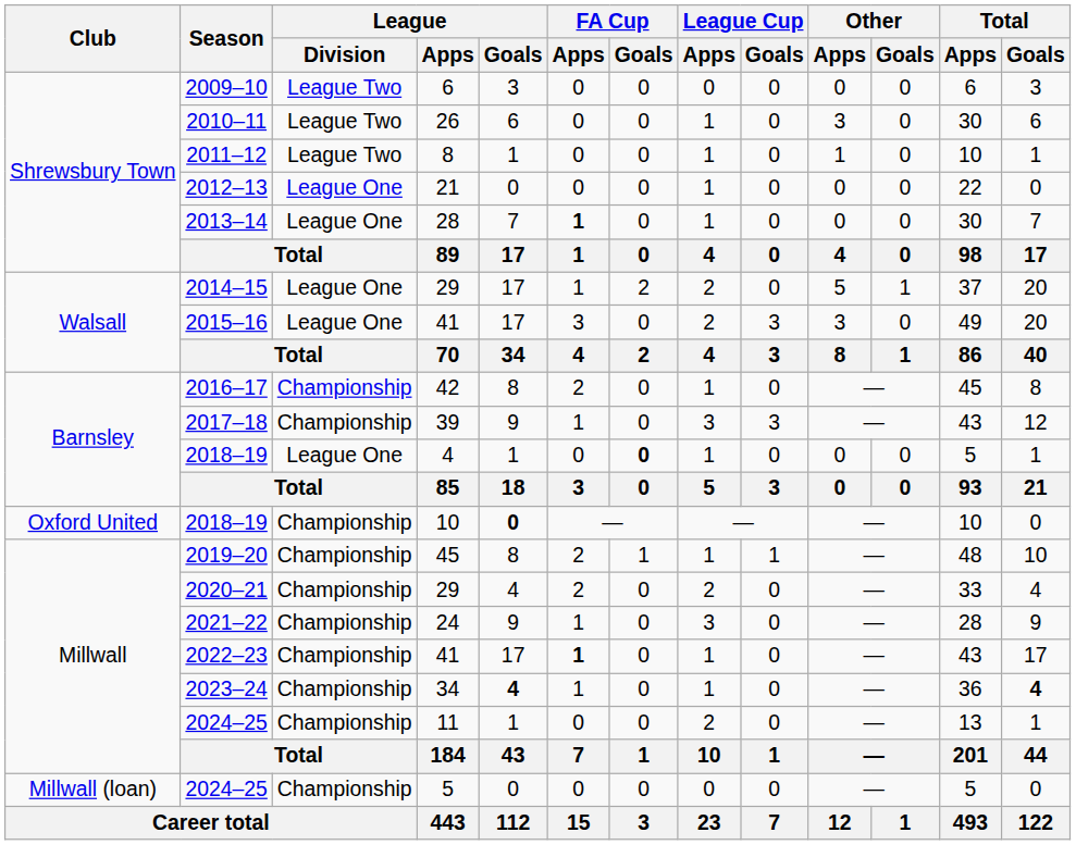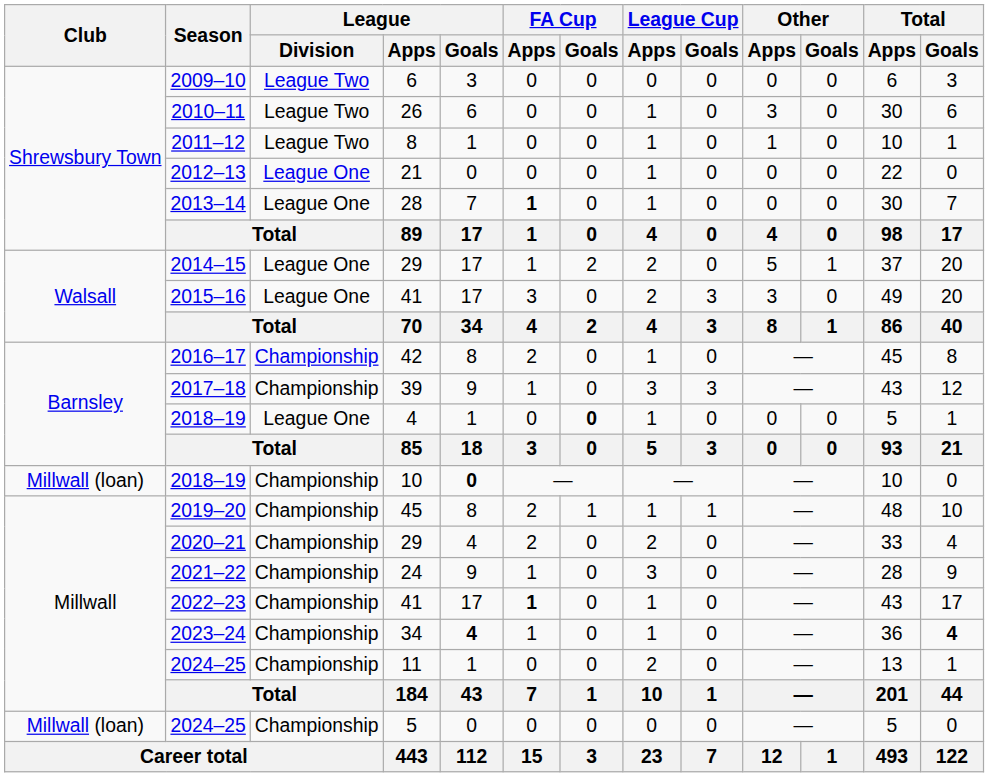 <table class=wikitable style=text-align:center>
 <tr>
 <th rowspan=2>Club</th>
 <th rowspan=2>Season</th>
 <th colspan=3>League</th>
 <th colspan=2><a href='#'>FA Cup</a></th>
 <th colspan=2><a href='#'>League Cup</a></th>
 <th colspan=2>Other</th>
 <th colspan=2>Total</th>
 </tr>
 <tr>
 <th>Division</th>
 <th>Apps</th>
 <th>Goals</th>
 <th>Apps</th>
 <th>Goals</th>
 <th>Apps</th>
 <th>Goals</th>
 <th>Apps</th>
 <th>Goals</th>
 <th>Apps</th>
 <th>Goals</th>
 </tr>
 <tr>
 <td rowspan=6><a href='#'>Shrewsbury Town</a></td>
 <td><a href='#'>2009–10</a></td>
 <td><a href='#'>League Two</a></td>
 <td>6</td>
 <td>3</td>
 <td>0</td>
 <td>0</td>
 <td>0</td>
 <td>0</td>
 <td>0</td>
 <td>0</td>
 <td>6</td>
 <td>3</td>
 </tr>
 <tr>
 <td><a href='#'>2010–11</a></td>
 <td>League Two</td>
 <td>26</td>
 <td>6</td>
 <td>0</td>
 <td>0</td>
 <td>1</td>
 <td>0</td>
 <td>3</td>
 <td>0</td>
 <td>30</td>
 <td>6</td>
 </tr>
 <tr>
 <td><a href='#'>2011–12</a></td>
 <td>League Two</td>
 <td>8</td>
 <td>1</td>
 <td>0</td>
 <td>0</td>
 <td>1</td>
 <td>0</td>
 <td>1</td>
 <td>0</td>
 <td>10</td>
 <td>1</td>
 </tr>
 <tr>
 <td><a href='#'>2012–13</a></td>
 <td><a href='#'>League One</a></td>
 <td>21</td>
 <td>0</td>
 <td>0</td>
 <td>0</td>
 <td>1</td>
 <td>0</td>
 <td>0</td>
 <td>0</td>
 <td>22</td>
 <td>0</td>
 </tr>
 <tr>
 <td><a href='#'>2013–14</a></td>
 <td>League One</td>
 <td>28</td>
 <td>7</td>
 <td><strong>1</strong></td>
 <td>0</td>
 <td>1</td>
 <td>0</td>
 <td>0</td>
 <td>0</td>
 <td>30</td>
 <td>7</td>
 </tr>
 <tr>
 <th colspan=2>Total</th>
 <th>89</th>
 <th>17</th>
 <th>1</th>
 <th>0</th>
 <th>4</th>
 <th>0</th>
 <th>4</th>
 <th>0</th>
 <th>98</th>
 <th>17</th>
 </tr>
 <tr>
 <td rowspan=3><a href='#'>Walsall</a></td>
 <td><a href='#'>2014–15</a></td>
 <td>League One</td>
 <td>29</td>
 <td>17</td>
 <td>1</td>
 <td>2</td>
 <td>2</td>
 <td>0</td>
 <td>5</td>
 <td>1</td>
 <td>37</td>
 <td>20</td>
 </tr>
 <tr>
 <td><a href='#'>2015–16</a></td>
 <td>League One</td>
 <td>41</td>
 <td>17</td>
 <td>3</td>
 <td>0</td>
 <td>2</td>
 <td>3</td>
 <td>3</td>
 <td>0</td>
 <td>49</td>
 <td>20</td>
 </tr>
 <tr>
 <th colspan=2>Total</th>
 <th>70</th>
 <th>34</th>
 <th>4</th>
 <th>2</th>
 <th>4</th>
 <th>3</th>
 <th>8</th>
 <th>1</th>
 <th>86</th>
 <th>40</th>
 </tr>
 <tr>
 <td rowspan=4><a href='#'>Barnsley</a></td>
 <td><a href='#'>2016–17</a></td>
 <td><a href='#'>Championship</a></td>
 <td>42</td>
 <td>8</td>
 <td>2</td>
 <td>0</td>
 <td>1</td>
 <td>0</td>
 <td colspan=2>—</td>
 <td>45</td>
 <td>8</td>
 </tr>
 <tr>
 <td><a href='#'>2017–18</a></td>
 <td>Championship</td>
 <td>39</td>
 <td>9</td>
 <td>1</td>
 <td>0</td>
 <td>3</td>
 <td>3</td>
 <td colspan=2>—</td>
 <td>43</td>
 <td>12</td>
 </tr>
 <tr>
 <td><a href='#'>2018–19</a></td>
 <td>League One</td>
 <td>4</td>
 <td>1</td>
 <td>0</td>
 <td><strong>0</strong></td>
 <td>1</td>
 <td>0</td>
 <td>0</td>
 <td>0</td>
 <td>5</td>
 <td>1</td>
 </tr>
 <tr>
 <th colspan=2>Total</th>
 <th>85</th>
 <th>18</th>
 <th>3</th>
 <th>0</th>
 <th>5</th>
 <th>3</th>
 <th>0</th>
 <th>0</th>
 <th>93</th>
 <th>21</th>
 </tr>
 <tr>
-<td><a href='#'>Oxford United</a></td>
+<td><a href='#'>Millwall</a> (loan)</td>
 <td><a href='#'>2018–19</a></td>
 <td>Championship</td>
 <td>10</td>
 <td><strong>0</strong></td>
 <td colspan=2>—</td>
 <td colspan=2>—</td>
 <td colspan=2>—</td>
 <td>10</td>
 <td>0</td>
 </tr>
 <tr>
 <td rowspan=7>Millwall</td>
 <td><a href='#'>2019–20</a></td>
 <td>Championship</td>
 <td>45</td>
 <td>8</td>
 <td>2</td>
 <td>1</td>
 <td>1</td>
 <td>1</td>
 <td colspan=2>—</td>
 <td>48</td>
 <td>10</td>
 </tr>
 <tr>
 <td><a href='#'>2020–21</a></td>
 <td>Championship</td>
 <td>29</td>
 <td>4</td>
 <td>2</td>
 <td>0</td>
 <td>2</td>
 <td>0</td>
 <td colspan=2>—</td>
 <td>33</td>
 <td>4</td>
 </tr>
 <tr>
 <td><a href='#'>2021–22</a></td>
 <td>Championship</td>
 <td>24</td>
 <td>9</td>
 <td>1</td>
 <td>0</td>
 <td>3</td>
 <td>0</td>
 <td colspan=2>—</td>
 <td>28</td>
 <td>9</td>
 </tr>
 <tr>
 <td><a href='#'>2022–23</a></td>
 <td>Championship</td>
 <td>41</td>
 <td>17</td>
 <td><strong>1</strong></td>
 <td>0</td>
 <td>1</td>
 <td>0</td>
 <td colspan=2>—</td>
 <td>43</td>
 <td>17</td>
 </tr>
 <tr>
 <td><a href='#'>2023–24</a></td>
 <td>Championship</td>
 <td>34</td>
 <td><strong>4</strong></td>
 <td>1</td>
 <td>0</td>
 <td>1</td>
 <td>0</td>
 <td colspan=2>—</td>
 <td>36</td>
 <td><strong>4</strong></td>
 </tr>
 <tr>
 <td><a href='#'>2024–25</a></td>
 <td>Championship</td>
 <td>11</td>
 <td>1</td>
 <td>0</td>
 <td>0</td>
 <td>2</td>
 <td>0</td>
 <td colspan=2>—</td>
 <td>13</td>
 <td>1</td>
 </tr>
 <tr>
 <th colspan=2>Total</th>
 <th>184</th>
 <th>43</th>
 <th>7</th>
 <th>1</th>
 <th>10</th>
 <th>1</th>
 <th colspan=2>—</th>
 <th>201</th>
 <th>44</th>
 </tr>
 <tr>
 <td><a href='#'>Millwall</a> (loan)</td>
 <td><a href='#'>2024–25</a></td>
 <td>Championship</td>
 <td>5</td>
 <td>0</td>
 <td>0</td>
 <td>0</td>
 <td>0</td>
 <td>0</td>
 <td colspan=2>—</td>
 <td>5</td>
 <td>0</td>
 </tr>
 <tr>
 <th colspan=3>Career total</th>
 <th>443</th>
 <th>112</th>
 <th>15</th>
 <th>3</th>
 <th>23</th>
 <th>7</th>
 <th>12</th>
 <th>1</th>
 <th>493</th>
 <th>122</th>
 </tr>
 </table>
